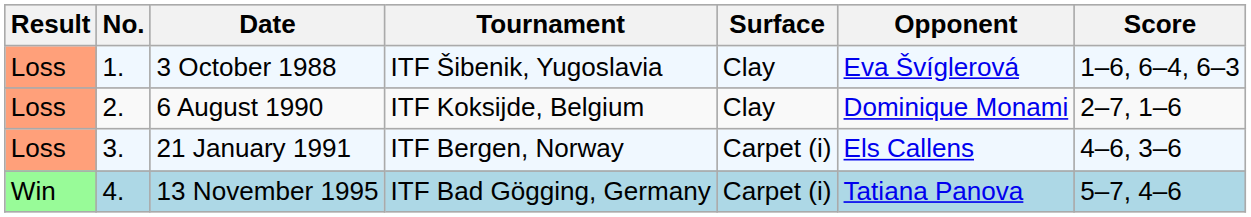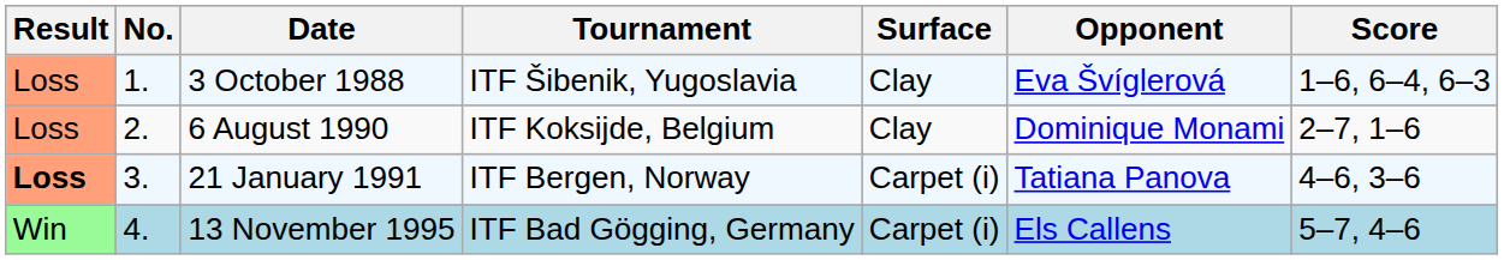 <table class="wikitable">
 <tr>
 <th>Result</th>
 <th>No.</th>
 <th>Date</th>
 <th>Tournament</th>
 <th>Surface</th>
 <th>Opponent</th>
 <th>Score</th>
 </tr>
 <tr style="background:#f0f8ff;">
 <td style="background:#ffa07a;">Loss</td>
 <td>1.</td>
 <td>3 October 1988</td>
 <td>ITF Šibenik, Yugoslavia</td>
 <td>Clay</td>
 <td> <a href='#'>Eva Švíglerová</a></td>
 <td>1–6, 6–4, 6–3</td>
 </tr>
 <tr>
 <td style="background:#ffa07a;">Loss</td>
 <td>2.</td>
 <td>6 August 1990</td>
 <td>ITF Koksijde, Belgium</td>
 <td>Clay</td>
 <td> <a href='#'>Dominique Monami</a></td>
 <td>2–7, 1–6</td>
 </tr>
 <tr style="background:#f0f8ff;">
-<td style="background:#ffa07a;">Loss</td>
+<td style="background:#ffa07a;"><strong>Loss</strong></td>
 <td>3.</td>
 <td>21 January 1991</td>
 <td>ITF Bergen, Norway</td>
 <td>Carpet (i)</td>
-<td> <a href='#'>Els Callens</a></td>
+<td> <a href='#'>Tatiana Panova</a></td>
 <td>4–6, 3–6</td>
 </tr>
 <tr style="background:lightblue;">
 <td style="background:#98fb98;">Win</td>
 <td>4.</td>
 <td>13 November 1995</td>
 <td>ITF Bad Gögging, Germany</td>
 <td>Carpet (i)</td>
-<td> <a href='#'>Tatiana Panova</a></td>
+<td> <a href='#'>Els Callens</a></td>
 <td>5–7, 4–6</td>
 </tr>
 </table>
